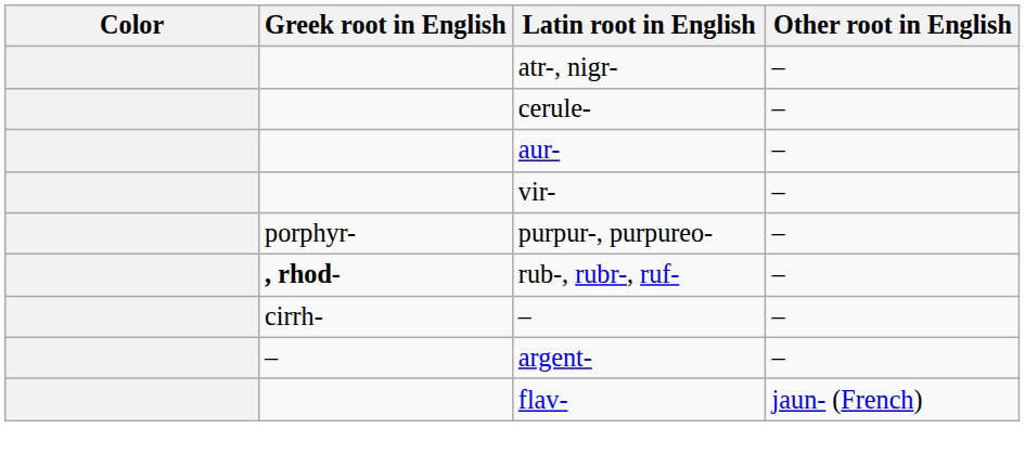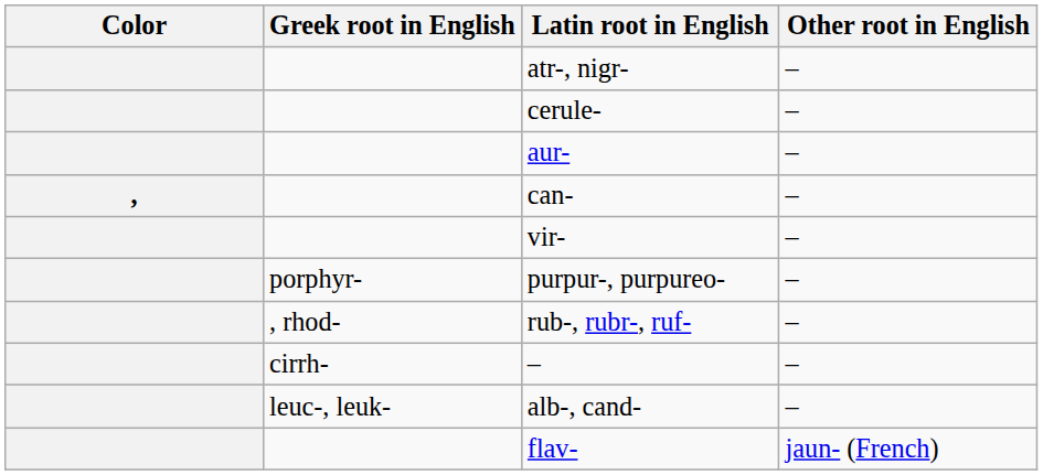 <table class="wikitable plainrowheaders">
 <tr>
 <th scope="col" style="width: 25%" scope="col">Color</th>
 <th scope="col" style="width: 25%" scope="col">Greek root in English</th>
 <th scope="col" style="width: 25%" scope="col">Latin root in English</th>
 <th scope="col" style="width: 25%" scope="col">Other root in English</th>
 </tr>
 <tr>
 <th scope="row"><strong></strong></th>
 <td></td>
 <td>atr-, nigr-</td>
 <td>–</td>
 </tr>
 <tr>
 <th scope="row"><strong></strong></th>
 <td></td>
 <td>cerule-</td>
 <td>–</td>
 </tr>
 <tr>
 <th scope="row"><strong></strong></th>
 <td></td>
 <td><a href='#'>aur-</a></td>
 <td>–</td>
 </tr>
 <tr>
+<th scope="row"><strong></strong>, <strong></strong></th>
+<td></td>
+<td>can-</td>
+<td>–</td>
+</tr>
+<tr>
 <th scope="row"><strong></strong></th>
 <td></td>
 <td>vir-</td>
 <td>–</td>
 </tr>
 <tr>
 <th scope="row"><strong></strong></th>
 <td>porphyr-</td>
 <td>purpur-, purpureo-</td>
 <td>–</td>
 </tr>
 <tr>
 <th scope="row"><strong></strong></th>
-<td><strong>, rhod-</strong></td>
+<td>, rhod-</td>
 <td>rub-, <a href='#'>rubr-</a>, <a href='#'>ruf-</a></td>
 <td>–</td>
 </tr>
 <tr>
 <th scope="row"><strong></strong></th>
 <td>cirrh-</td>
 <td>–</td>
 <td>–</td>
 </tr>
 <tr>
 <th scope="row"><strong></strong></th>
-<td>–</td>
-<td><a href='#'>argent-</a></td>
+<td>leuc-, leuk-</td>
+<td>alb-, cand-</td>
 <td>–</td>
 </tr>
 <tr>
 <th scope="row"><strong></strong></th>
 <td></td>
 <td><a href='#'>flav-</a></td>
 <td><a href='#'>jaun-</a> (<a href='#'>French</a>)</td>
 </tr>
 </table>
